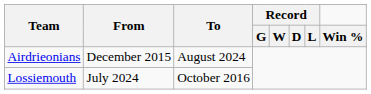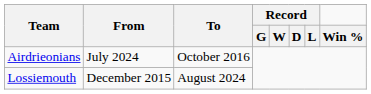 <table class="wikitable" style="text-align: center">
 <tr>
 <th rowspan="2">Team</th>
 <th rowspan="2">From</th>
 <th rowspan="2">To</th>
 <th colspan="4">Record</th>
 </tr>
 <tr>
 <th>G</th>
 <th>W</th>
 <th>D</th>
 <th>L</th>
 <th>Win %</th>
 </tr>
 <tr>
 <td align=left><a href='#'>Airdrieonians</a></td>
+<td align=left>July 2024</td>
+<td align=left>October 2016<br></td>
+</tr>
+<tr>
+<td align=left><a href='#'>Lossiemouth</a></td>
 <td align=left>December 2015</td>
 <td align=left>August 2024<br></td>
 </tr>
-<tr>
-<td align=left><a href='#'>Lossiemouth</a></td>
-<td align=left>July 2024</td>
-<td align=left>October 2016<br></td>
-</tr>
 </table>
